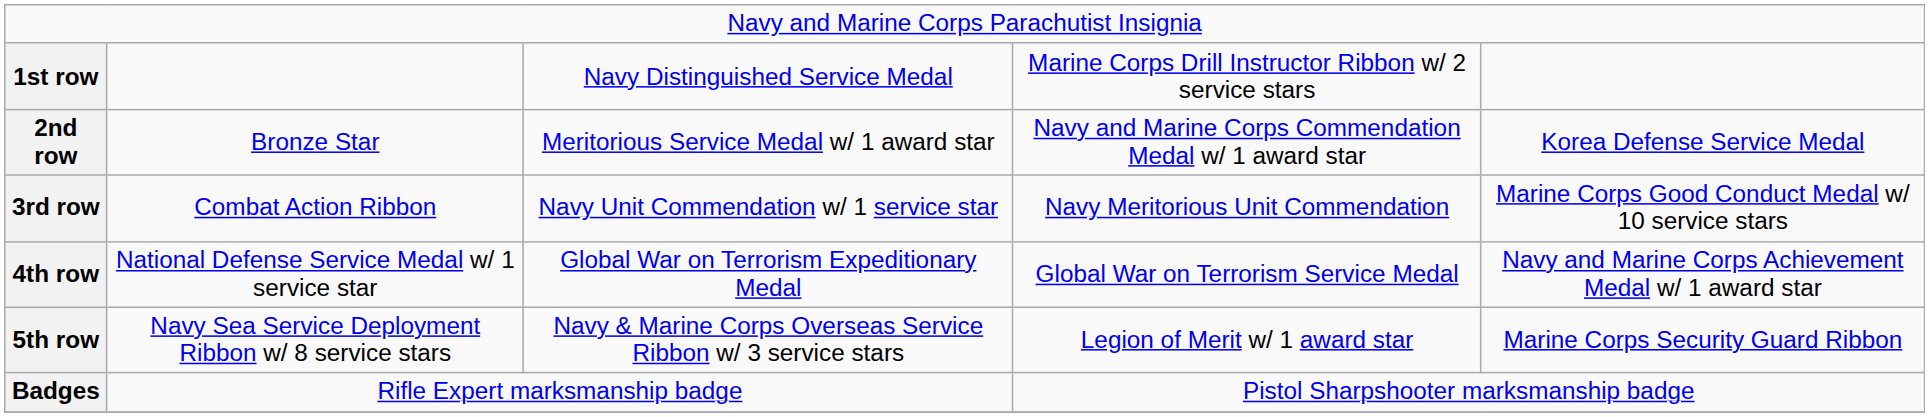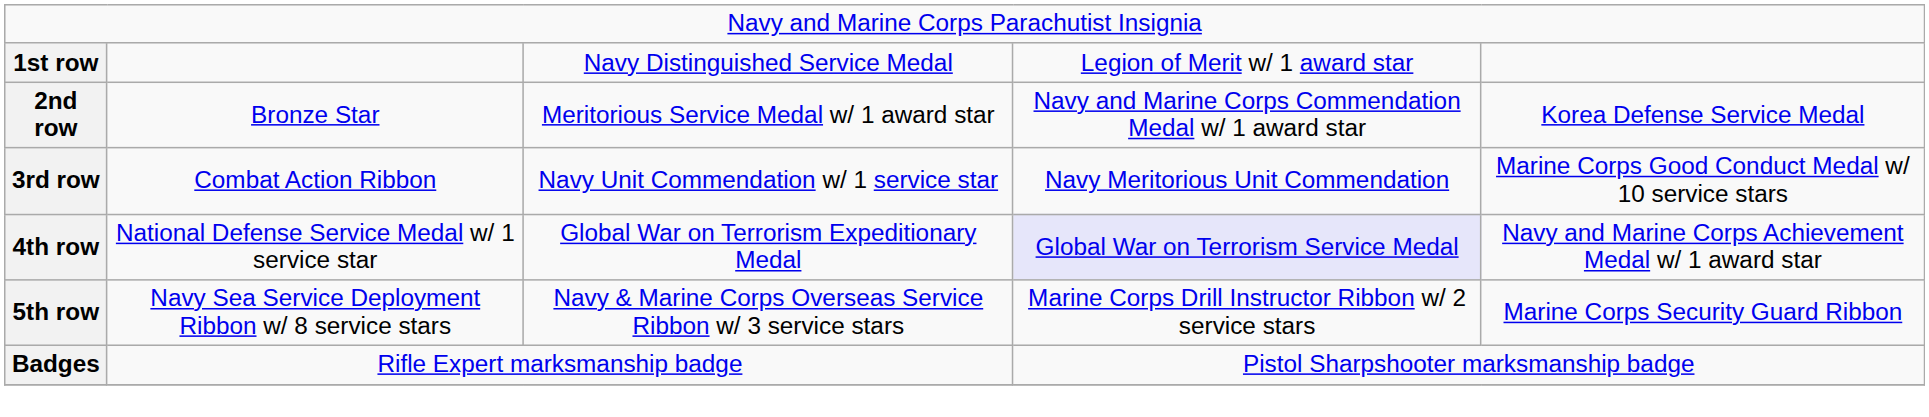 <table class="wikitable" style="margin:1em auto; text-align:center;">
 <tr>
 <td colspan="5"><a href='#'>Navy and Marine Corps Parachutist Insignia</a></td>
 </tr>
 <tr>
 <th>1st row</th>
 <td></td>
 <td><a href='#'>Navy Distinguished Service Medal</a></td>
-<td><a href='#'>Marine Corps Drill Instructor Ribbon</a> w/ 2 service stars</td>
+<td><a href='#'>Legion of Merit</a> w/ 1 <a href='#'>award star</a></td>
 <td></td>
 </tr>
 <tr>
 <th>2nd row</th>
 <td><a href='#'>Bronze Star</a></td>
 <td><a href='#'>Meritorious Service Medal</a> w/ 1 award star</td>
 <td><a href='#'>Navy and Marine Corps Commendation Medal</a> w/ 1 award star</td>
 <td><a href='#'>Korea Defense Service Medal</a></td>
 </tr>
 <tr>
 <th>3rd row</th>
 <td><a href='#'>Combat Action Ribbon</a></td>
 <td><a href='#'>Navy Unit Commendation</a> w/ 1 <a href='#'>service star</a></td>
 <td><a href='#'>Navy Meritorious Unit Commendation</a></td>
 <td><a href='#'>Marine Corps Good Conduct Medal</a> w/ 10 service stars</td>
 </tr>
 <tr>
 <th>4th row</th>
 <td><a href='#'>National Defense Service Medal</a> w/ 1 service star</td>
 <td><a href='#'>Global War on Terrorism Expeditionary Medal</a></td>
-<td><a href='#'>Global War on Terrorism Service Medal</a></td>
+<td style="background: lavender;"><a href='#'>Global War on Terrorism Service Medal</a></td>
 <td><a href='#'>Navy and Marine Corps Achievement Medal</a> w/ 1 award star</td>
 </tr>
 <tr>
 <th>5th row</th>
 <td><a href='#'>Navy Sea Service Deployment Ribbon</a> w/ 8 service stars</td>
 <td><a href='#'>Navy & Marine Corps Overseas Service Ribbon</a> w/ 3 service stars</td>
-<td><a href='#'>Legion of Merit</a> w/ 1 <a href='#'>award star</a></td>
+<td><a href='#'>Marine Corps Drill Instructor Ribbon</a> w/ 2 service stars</td>
 <td><a href='#'>Marine Corps Security Guard Ribbon</a></td>
 </tr>
 <tr>
 <th>Badges</th>
 <td colspan="2"><a href='#'>Rifle Expert marksmanship badge</a></td>
 <td colspan="2"><a href='#'>Pistol Sharpshooter marksmanship badge</a></td>
 </tr>
 <tr>
 </tr>
 </table>
